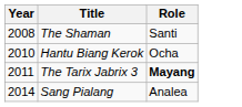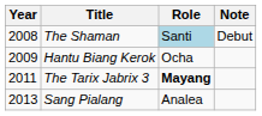 <table class="wikitable">
 <tr>
 <th>Year</th>
 <th>Title</th>
 <th>Role</th>
+<th>Note</th>
 </tr>
 <tr>
 <td>2008</td>
 <td><em>The Shaman</em></td>
-<td>Santi</td>
+<td style="background: lightblue;">Santi</td>
+<td>Debut</td>
 </tr>
 <tr>
-<td>2010</td>
+<td>2009</td>
 <td><em>Hantu Biang Kerok</em></td>
 <td>Ocha</td>
+<td></td>
 </tr>
 <tr>
 <td>2011</td>
 <td><em>The Tarix Jabrix 3</em></td>
 <td><strong>Mayang</strong></td>
+<td></td>
 </tr>
 <tr>
-<td>2014</td>
+<td>2013</td>
 <td><em>Sang Pialang</em></td>
 <td>Analea</td>
+<td></td>
 </tr>
 </table>
